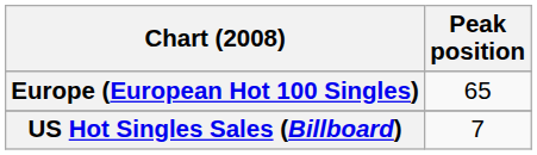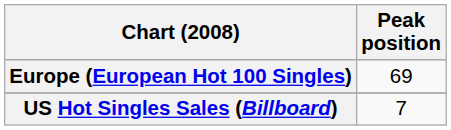 <table class="wikitable sortable plainrowheaders" style="text-align:center">
 <tr>
 <th scope="col">Chart (2008)</th>
 <th scope="col">Peak<br>position</th>
 </tr>
 <tr>
 </tr>
 <tr>
 </tr>
 <tr>
 <th scope="row">Europe (<a href='#'>European Hot 100 Singles</a>)</th>
-<td>65</td>
+<td>69</td>
 </tr>
 <tr>
 </tr>
 <tr>
 </tr>
 <tr>
 </tr>
 <tr>
 </tr>
 <tr>
 </tr>
 <tr>
 </tr>
 <tr>
 <th scope="row">US <a href='#'>Hot Singles Sales</a> (<em><a href='#'>Billboard</a></em>)</th>
 <td>7</td>
 </tr>
 </table>
